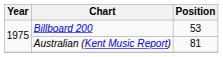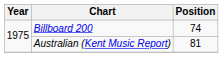 <table class="wikitable">
 <tr>
 <th>Year</th>
 <th>Chart</th>
 <th>Position</th>
 </tr>
 <tr>
 <td rowspan=2>1975</td>
 <td><em><a href='#'>Billboard 200</a></em></td>
-<td align="center">53</td>
+<td align="center">74</td>
 </tr>
 <tr>
 <td><em>Australian (<a href='#'>Kent Music Report</a>)</em></td>
 <td align="center">81</td>
 </tr>
 <tr>
 </tr>
 </table>
